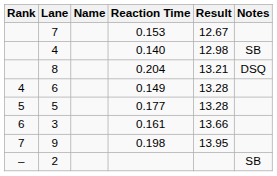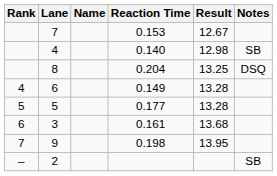 <table class="wikitable" style="text-align:center">
 <tr>
 <th>Rank</th>
 <th>Lane</th>
 <th>Name</th>
 <th>Reaction Time</th>
 <th>Result</th>
 <th>Notes</th>
 </tr>
 <tr>
 <td></td>
 <td>7</td>
 <td align="left"></td>
 <td>0.153</td>
 <td>12.67</td>
 <td></td>
 </tr>
 <tr>
 <td></td>
 <td>4</td>
 <td align="left"></td>
 <td>0.140</td>
 <td>12.98</td>
 <td>SB</td>
 </tr>
 <tr>
 <td></td>
 <td>8</td>
 <td align="left"></td>
 <td>0.204</td>
-<td>13.21</td>
+<td>13.25</td>
 <td>DSQ</td>
 </tr>
 <tr>
 <td>4</td>
 <td>6</td>
 <td align="left"></td>
 <td>0.149</td>
 <td>13.28</td>
 <td></td>
 </tr>
 <tr>
 <td>5</td>
 <td>5</td>
 <td align="left"></td>
 <td>0.177</td>
 <td>13.28</td>
 <td></td>
 </tr>
 <tr>
 <td>6</td>
 <td>3</td>
 <td align="left"></td>
 <td>0.161</td>
-<td>13.66</td>
+<td>13.68</td>
 <td></td>
 </tr>
 <tr>
 <td>7</td>
 <td>9</td>
 <td align="left"></td>
 <td>0.198</td>
 <td>13.95</td>
 <td></td>
 </tr>
 <tr>
 <td>–</td>
 <td>2</td>
 <td align="left"></td>
 <td></td>
 <td></td>
 <td>SB</td>
 </tr>
 </table>
